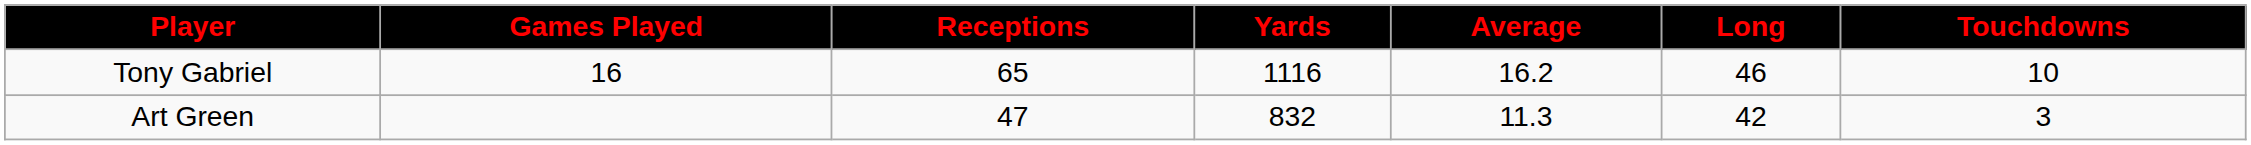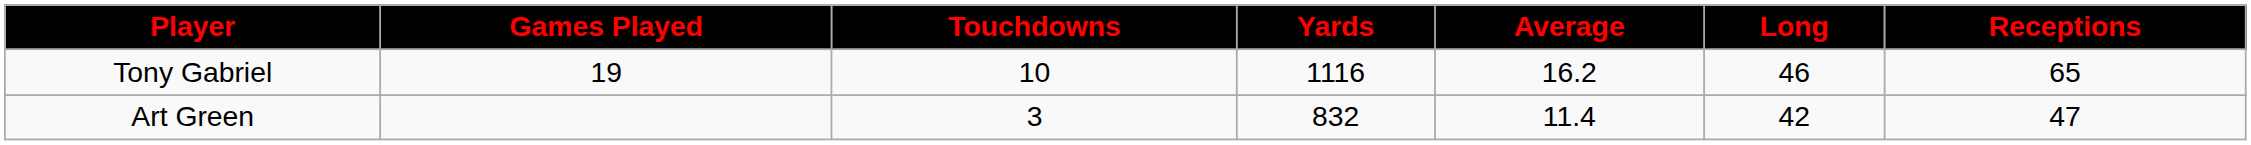 <table class="wikitable" style="min-width:80%;text-align:center;">
 <tr>
 <th style="background:black; color:red;">Player</th>
 <th style="background:black; color:red;">Games Played</th>
-<th style="background:black; color:red;">Receptions</th>
+<th style="background:black; color:red;">Touchdowns</th>
 <th style="background:black; color:red;">Yards</th>
 <th style="background:black; color:red;">Average</th>
 <th style="background:black; color:red;">Long</th>
-<th style="background:black; color:red;">Touchdowns</th>
+<th style="background:black; color:red;">Receptions</th>
 </tr>
 <tr>
 <td>Tony Gabriel</td>
-<td>16</td>
-<td>65</td>
+<td>19</td>
+<td>10</td>
 <td>1116</td>
 <td>16.2</td>
 <td>46</td>
-<td>10</td>
+<td>65</td>
 </tr>
 <tr>
 <td>Art Green</td>
 <td></td>
+<td>3</td>
+<td>832</td>
+<td>11.4</td>
+<td>42</td>
 <td>47</td>
-<td>832</td>
-<td>11.3</td>
-<td>42</td>
-<td>3</td>
 </tr>
 </table>
